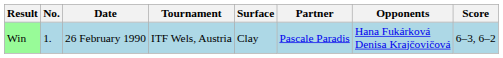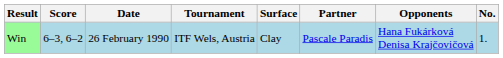 <table class="sortable wikitable">
 <tr>
 <th>Result</th>
-<th>No.</th>
+<th class="unsortable">Score</th>
 <th>Date</th>
 <th>Tournament</th>
 <th>Surface</th>
 <th>Partner</th>
 <th>Opponents</th>
-<th class="unsortable">Score</th>
+<th>No.</th>
 </tr>
 <tr bgcolor=lightblue>
 <td style="background:#98fb98;">Win</td>
-<td>1.</td>
+<td>6–3, 6–2</td>
 <td>26 February 1990</td>
 <td>ITF Wels, Austria</td>
 <td>Clay</td>
 <td> <a href='#'>Pascale Paradis</a></td>
 <td> <a href='#'>Hana Fukárková</a> <br>  <a href='#'>Denisa Krajčovičová</a></td>
-<td>6–3, 6–2</td>
+<td>1.</td>
 </tr>
 </table>
